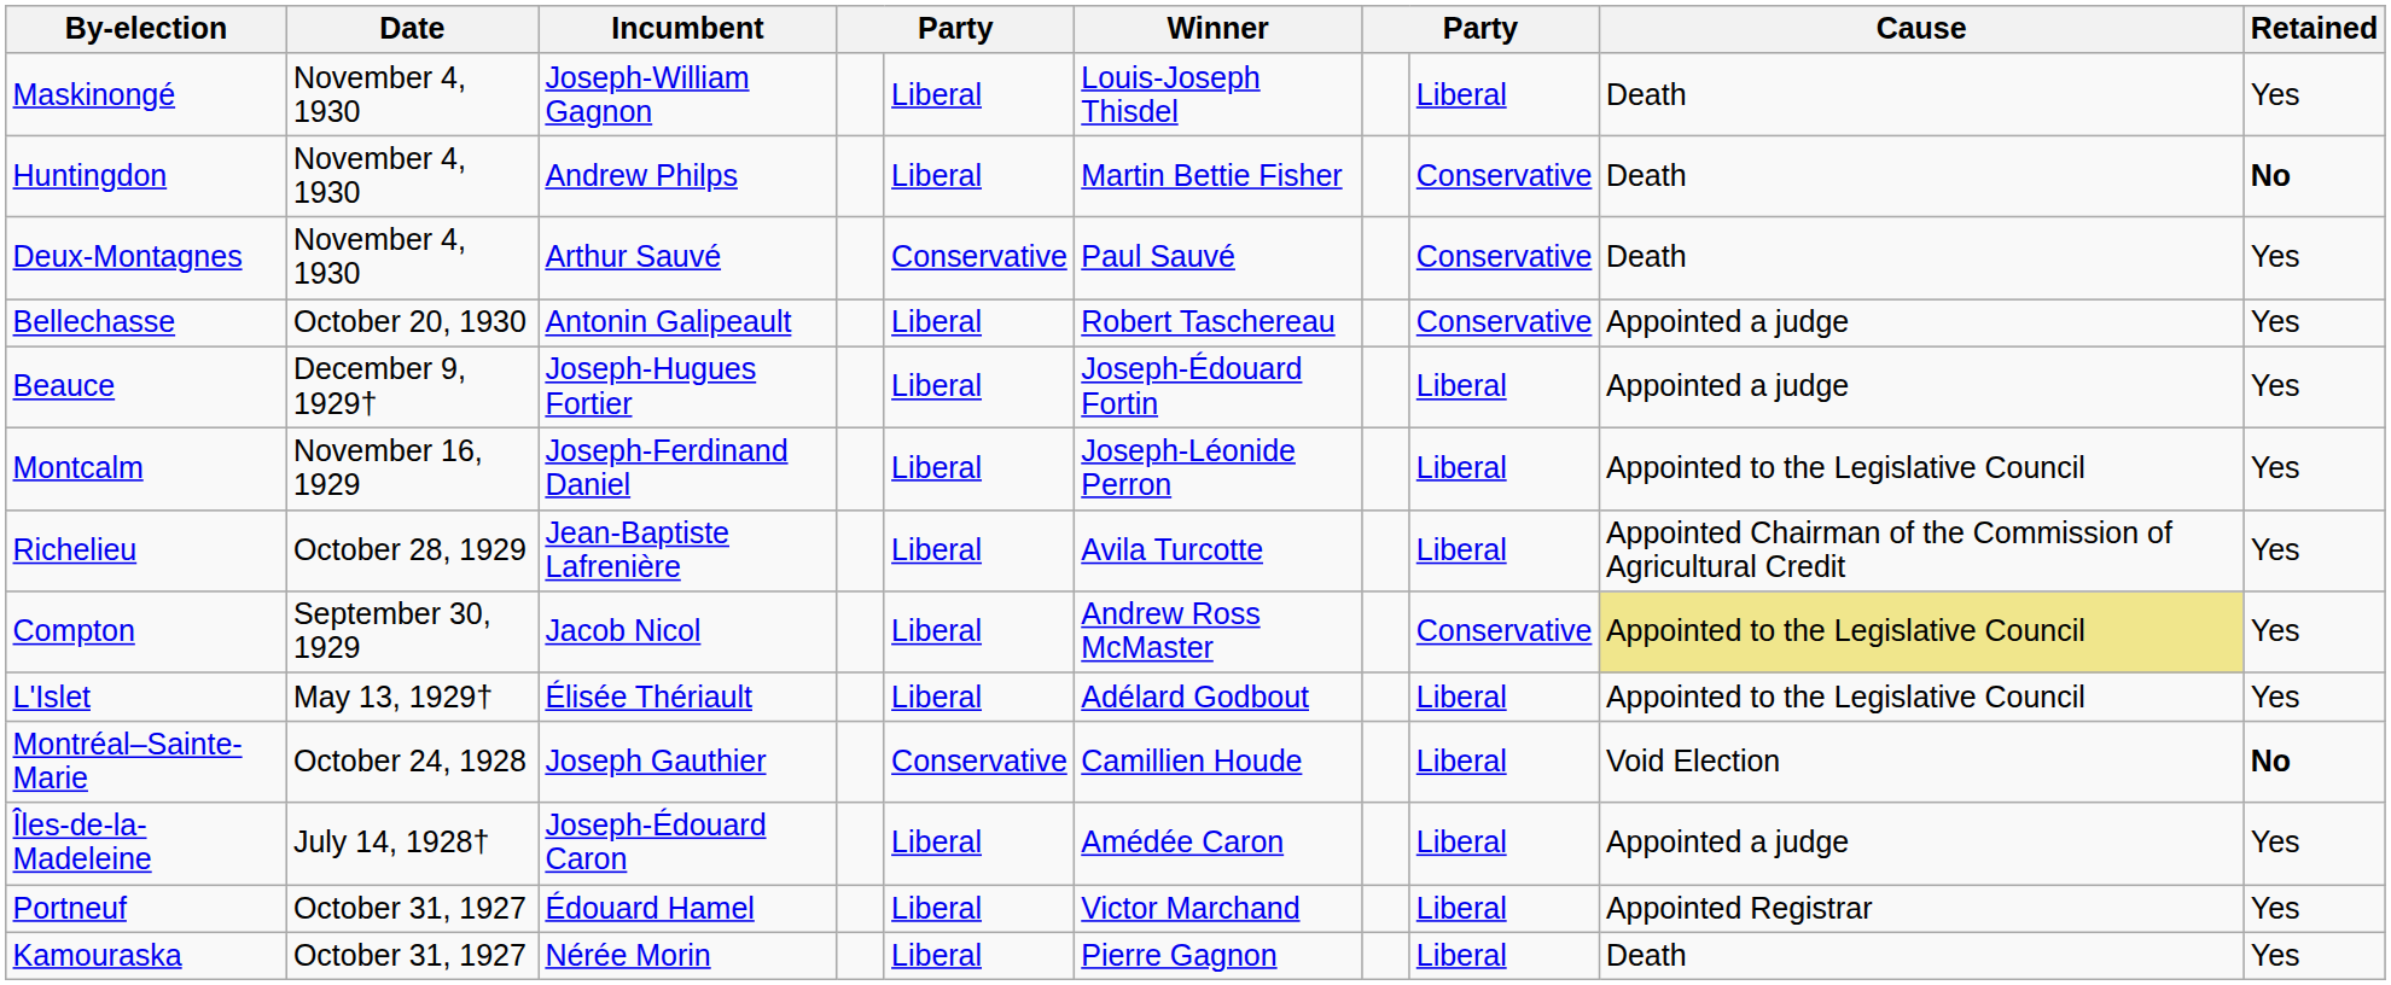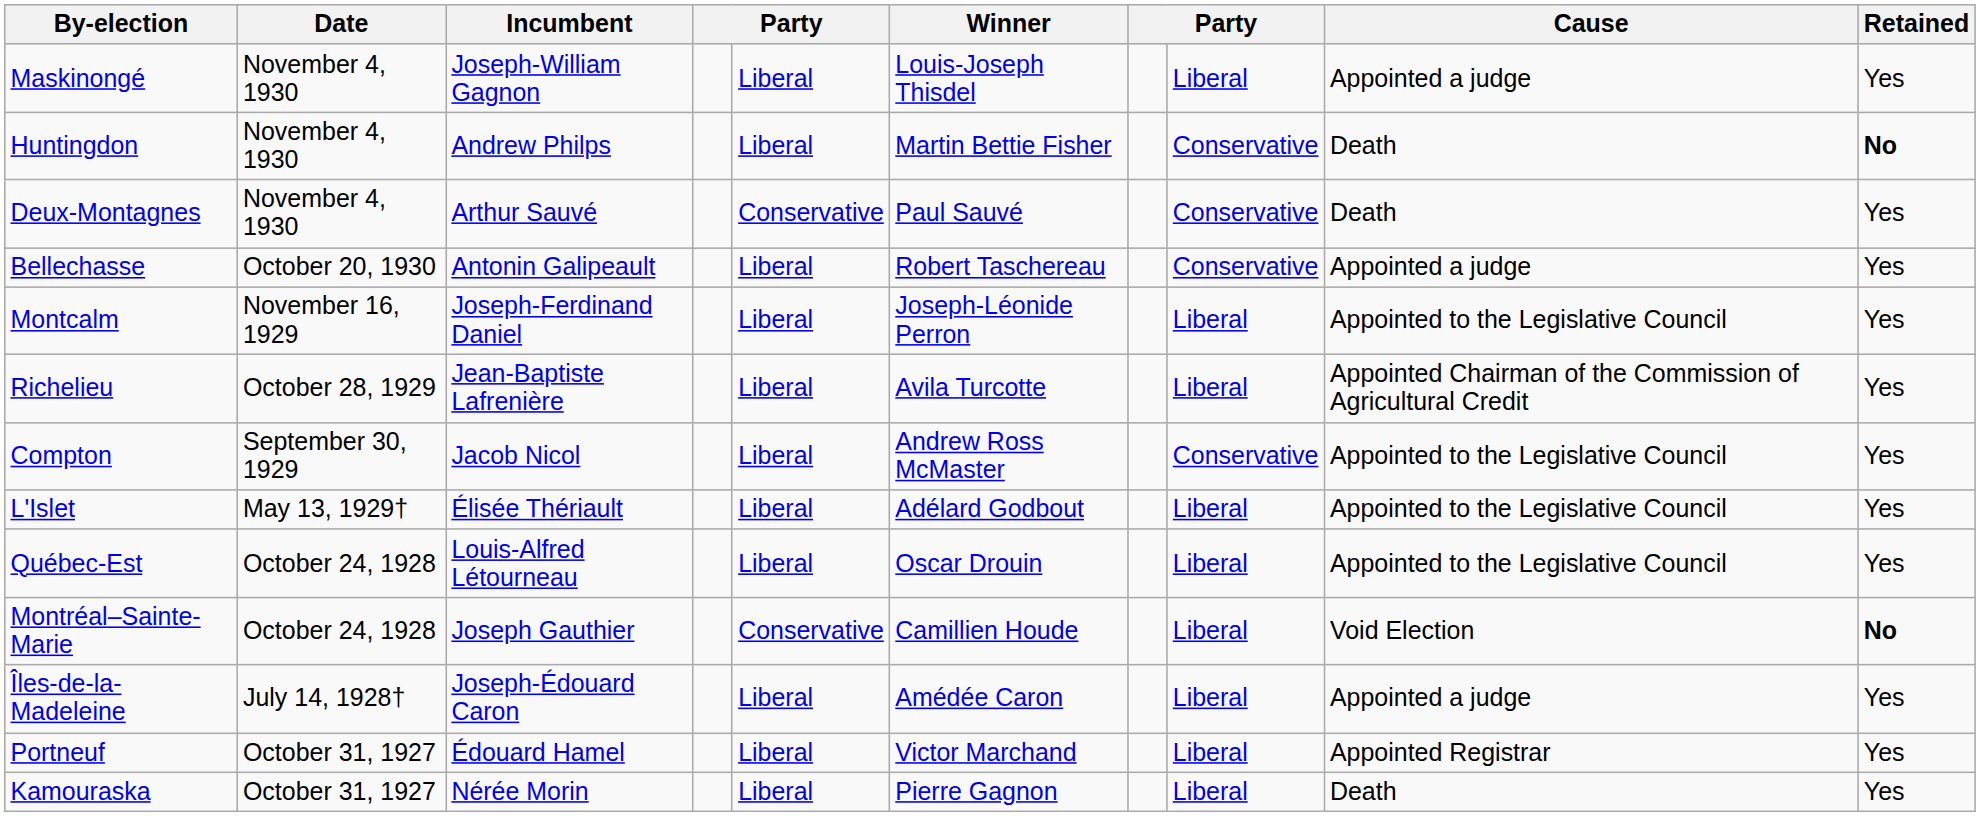 <table class=wikitable style="width:100%">
 <tr>
 <th>By-election</th>
 <th>Date</th>
 <th>Incumbent</th>
 <th colspan=2>Party</th>
 <th>Winner</th>
 <th colspan=2>Party</th>
 <th>Cause</th>
 <th>Retained</th>
 </tr>
 <tr>
 <td><a href='#'>Maskinongé</a></td>
 <td>November 4, 1930</td>
 <td><a href='#'>Joseph-William Gagnon</a></td>
 <td>    </td>
 <td><a href='#'>Liberal</a></td>
 <td><a href='#'>Louis-Joseph Thisdel</a></td>
 <td>    </td>
 <td><a href='#'>Liberal</a></td>
-<td>Death</td>
+<td>Appointed a judge</td>
 <td>Yes</td>
 </tr>
 <tr>
 <td><a href='#'>Huntingdon</a></td>
 <td>November 4, 1930</td>
 <td><a href='#'>Andrew Philps</a></td>
 <td>    </td>
 <td><a href='#'>Liberal</a></td>
 <td><a href='#'>Martin Bettie Fisher</a></td>
 <td>    </td>
 <td><a href='#'>Conservative</a></td>
 <td>Death</td>
 <td><strong>No</strong></td>
 </tr>
 <tr>
 <td><a href='#'>Deux-Montagnes</a></td>
 <td>November 4, 1930</td>
 <td><a href='#'>Arthur Sauvé</a></td>
 <td>    </td>
 <td><a href='#'>Conservative</a></td>
 <td><a href='#'>Paul Sauvé</a></td>
 <td>    </td>
 <td><a href='#'>Conservative</a></td>
 <td>Death</td>
 <td>Yes</td>
 </tr>
 <tr>
 <td><a href='#'>Bellechasse</a></td>
 <td>October 20, 1930</td>
 <td><a href='#'>Antonin Galipeault</a></td>
 <td>    </td>
 <td><a href='#'>Liberal</a></td>
 <td><a href='#'>Robert Taschereau</a></td>
 <td>    </td>
 <td><a href='#'>Conservative</a></td>
 <td>Appointed a judge</td>
 <td>Yes</td>
 </tr>
 <tr>
-<td><a href='#'>Beauce</a></td>
-<td>December 9, 1929†</td>
-<td><a href='#'>Joseph-Hugues Fortier</a></td>
-<td>    </td>
-<td><a href='#'>Liberal</a></td>
-<td><a href='#'>Joseph-Édouard Fortin</a></td>
-<td>    </td>
-<td><a href='#'>Liberal</a></td>
-<td>Appointed a judge</td>
-<td>Yes</td>
-</tr>
-<tr>
 <td><a href='#'>Montcalm</a></td>
 <td>November 16, 1929</td>
 <td><a href='#'>Joseph-Ferdinand Daniel</a></td>
 <td>    </td>
 <td><a href='#'>Liberal</a></td>
 <td><a href='#'>Joseph-Léonide Perron</a></td>
 <td>    </td>
 <td><a href='#'>Liberal</a></td>
 <td>Appointed to the Legislative Council</td>
 <td>Yes</td>
 </tr>
 <tr>
 <td><a href='#'>Richelieu</a></td>
 <td>October 28, 1929</td>
 <td><a href='#'>Jean-Baptiste Lafrenière</a></td>
 <td>    </td>
 <td><a href='#'>Liberal</a></td>
 <td><a href='#'>Avila Turcotte</a></td>
 <td>    </td>
 <td><a href='#'>Liberal</a></td>
 <td>Appointed Chairman of the Commission of Agricultural Credit</td>
 <td>Yes</td>
 </tr>
 <tr>
 <td><a href='#'>Compton</a></td>
 <td>September 30, 1929</td>
 <td><a href='#'>Jacob Nicol</a></td>
 <td>    </td>
 <td><a href='#'>Liberal</a></td>
 <td><a href='#'>Andrew Ross McMaster</a></td>
 <td>    </td>
 <td><a href='#'>Conservative</a></td>
-<td style="background: khaki;">Appointed to the Legislative Council</td>
+<td>Appointed to the Legislative Council</td>
 <td>Yes</td>
 </tr>
 <tr>
 <td><a href='#'>L'Islet</a></td>
 <td>May 13, 1929†</td>
 <td><a href='#'>Élisée Thériault</a></td>
 <td>    </td>
 <td><a href='#'>Liberal</a></td>
 <td><a href='#'>Adélard Godbout</a></td>
+<td>    </td>
+<td><a href='#'>Liberal</a></td>
+<td>Appointed to the Legislative Council</td>
+<td>Yes</td>
+</tr>
+<tr>
+<td><a href='#'>Québec-Est</a></td>
+<td>October 24, 1928</td>
+<td><a href='#'>Louis-Alfred Létourneau</a></td>
+<td>    </td>
+<td><a href='#'>Liberal</a></td>
+<td><a href='#'>Oscar Drouin</a></td>
 <td>    </td>
 <td><a href='#'>Liberal</a></td>
 <td>Appointed to the Legislative Council</td>
 <td>Yes</td>
 </tr>
 <tr>
 <td><a href='#'>Montréal–Sainte-Marie</a></td>
 <td>October 24, 1928</td>
 <td><a href='#'>Joseph Gauthier</a></td>
 <td>    </td>
 <td><a href='#'>Conservative</a></td>
 <td><a href='#'>Camillien Houde</a></td>
 <td>    </td>
 <td><a href='#'>Liberal</a></td>
 <td>Void Election</td>
 <td><strong>No</strong></td>
 </tr>
 <tr>
 <td><a href='#'>Îles-de-la-Madeleine</a></td>
 <td>July 14, 1928†</td>
 <td><a href='#'>Joseph-Édouard Caron</a></td>
 <td>    </td>
 <td><a href='#'>Liberal</a></td>
 <td><a href='#'>Amédée Caron</a></td>
 <td>    </td>
 <td><a href='#'>Liberal</a></td>
 <td>Appointed a judge</td>
 <td>Yes</td>
 </tr>
 <tr>
 <td><a href='#'>Portneuf</a></td>
 <td>October 31, 1927</td>
 <td><a href='#'>Édouard Hamel</a></td>
 <td>    </td>
 <td><a href='#'>Liberal</a></td>
 <td><a href='#'>Victor Marchand</a></td>
 <td>    </td>
 <td><a href='#'>Liberal</a></td>
 <td>Appointed Registrar</td>
 <td>Yes</td>
 </tr>
 <tr>
 <td><a href='#'>Kamouraska</a></td>
 <td>October 31, 1927</td>
 <td><a href='#'>Nérée Morin</a></td>
 <td>    </td>
 <td><a href='#'>Liberal</a></td>
 <td><a href='#'>Pierre Gagnon</a></td>
 <td>    </td>
 <td><a href='#'>Liberal</a></td>
 <td>Death</td>
 <td>Yes</td>
 </tr>
 </table>
